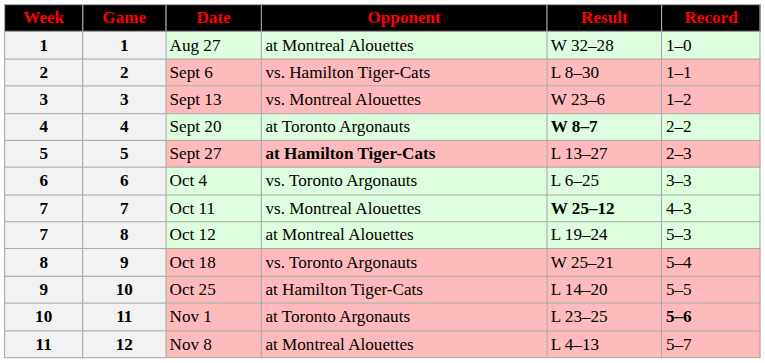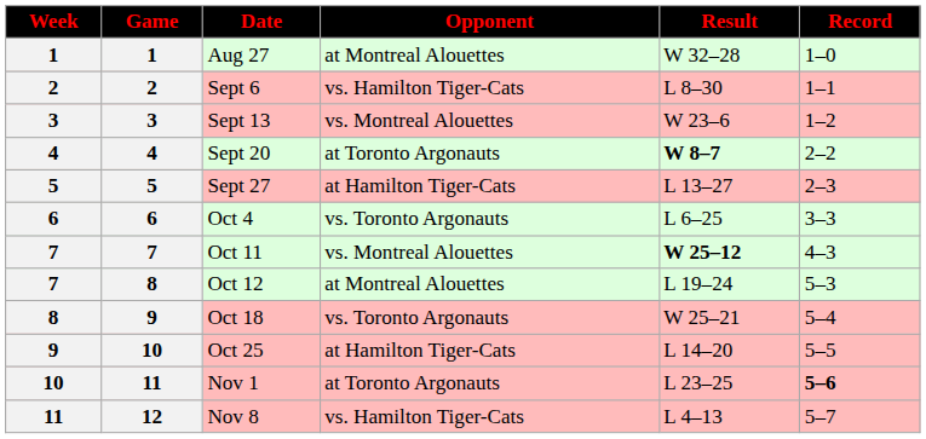 <table class="wikitable" width="80%">
 <tr align="center"  style="background:black;color:red;">
 <td><strong>Week</strong></td>
 <td><strong>Game</strong></td>
 <td><strong>Date</strong></td>
 <td><strong>Opponent</strong></td>
 <td><strong>Result</strong></td>
 <td><strong>Record</strong></td>
 </tr>
 <tr style="background:#ddffdd">
 <th>1</th>
 <th>1</th>
 <td>Aug 27</td>
 <td>at Montreal Alouettes</td>
 <td>W 32–28</td>
 <td>1–0</td>
 </tr>
 <tr style="background:#ffbbbb">
 <th>2</th>
 <th>2</th>
 <td>Sept 6</td>
 <td>vs. Hamilton Tiger-Cats</td>
 <td>L 8–30</td>
 <td>1–1</td>
 </tr>
 <tr style="background:#ffbbbb">
 <th>3</th>
 <th>3</th>
 <td>Sept 13</td>
 <td>vs. Montreal Alouettes</td>
 <td>W 23–6</td>
 <td>1–2</td>
 </tr>
 <tr style="background:#ddffdd">
 <th>4</th>
 <th>4</th>
 <td>Sept 20</td>
 <td>at Toronto Argonauts</td>
 <td><strong>W 8–7</strong></td>
 <td>2–2</td>
 </tr>
 <tr style="background:#ffbbbb">
 <th>5</th>
 <th>5</th>
 <td>Sept 27</td>
-<td><strong>at Hamilton Tiger-Cats</strong></td>
+<td>at Hamilton Tiger-Cats</td>
 <td>L 13–27</td>
 <td>2–3</td>
 </tr>
 <tr style="background:#ddffdd">
 <th>6</th>
 <th>6</th>
 <td>Oct 4</td>
 <td>vs. Toronto Argonauts</td>
 <td>L 6–25</td>
 <td>3–3</td>
 </tr>
 <tr style="background:#ddffdd">
 <th>7</th>
 <th>7</th>
 <td>Oct 11</td>
 <td>vs. Montreal Alouettes</td>
 <td><strong>W 25–12</strong></td>
 <td>4–3</td>
 </tr>
 <tr style="background:#ddffdd">
 <th>7</th>
 <th>8</th>
 <td>Oct 12</td>
 <td>at Montreal Alouettes</td>
 <td>L 19–24</td>
 <td>5–3</td>
 </tr>
 <tr style="background:#ffbbbb">
 <th>8</th>
 <th>9</th>
 <td>Oct 18</td>
 <td>vs. Toronto Argonauts</td>
 <td>W 25–21</td>
 <td>5–4</td>
 </tr>
 <tr style="background:#ffbbbb">
 <th>9</th>
 <th>10</th>
 <td>Oct 25</td>
 <td>at Hamilton Tiger-Cats</td>
 <td>L 14–20</td>
 <td>5–5</td>
 </tr>
 <tr style="background:#ffbbbb">
 <th>10</th>
 <th>11</th>
 <td>Nov 1</td>
 <td>at Toronto Argonauts</td>
 <td>L 23–25</td>
 <td><strong>5–6</strong></td>
 </tr>
 <tr style="background:#ffbbbb">
 <th>11</th>
 <th>12</th>
 <td>Nov 8</td>
-<td>at Montreal Alouettes</td>
+<td>vs. Hamilton Tiger-Cats</td>
 <td>L 4–13</td>
 <td>5–7</td>
 </tr>
 </table>
